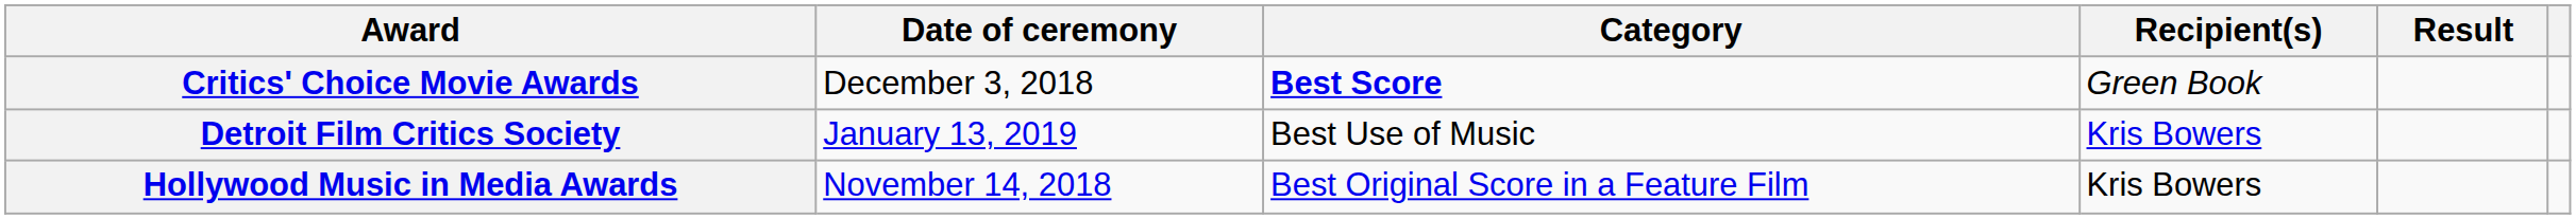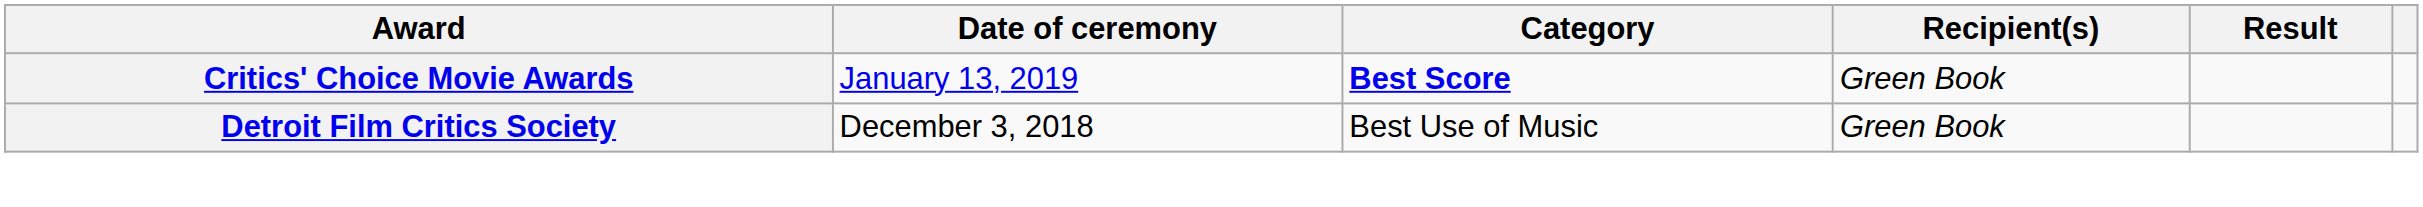 <table class="wikitable sortable plainrowheaders" style="width: 99%;">
 <tr>
 <th scope="col">Award</th>
 <th scope="col">Date of ceremony</th>
 <th scope="col">Category</th>
 <th scope="col">Recipient(s)</th>
 <th scope="col">Result</th>
 <th scope="col" class="unsortable"></th>
 </tr>
 <tr>
 <th scope="row"><a href='#'>Critics' Choice Movie Awards</a></th>
-<td>December 3, 2018</td>
+<td><a href='#'>January 13, 2019</a></td>
 <td><strong><a href='#'>Best Score</a></strong></td>
 <td><em>Green Book</em></td>
 <td></td>
 <td style="text-align:center;"></td>
 </tr>
 <tr>
 <th scope="row"><a href='#'>Detroit Film Critics Society</a></th>
-<td><a href='#'>January 13, 2019</a></td>
+<td>December 3, 2018</td>
 <td>Best Use of Music</td>
-<td><a href='#'>Kris Bowers</a></td>
-<td></td>
-<td style="text-align:center;"></td>
-</tr>
-<tr>
-<th scope="row"><a href='#'>Hollywood Music in Media Awards</a></th>
-<td><a href='#'>November 14, 2018</a></td>
-<td><a href='#'>Best Original Score in a Feature Film</a></td>
-<td>Kris Bowers</td>
+<td><em>Green Book</em></td>
 <td></td>
 <td style="text-align:center;"></td>
 </tr>
 </table>
